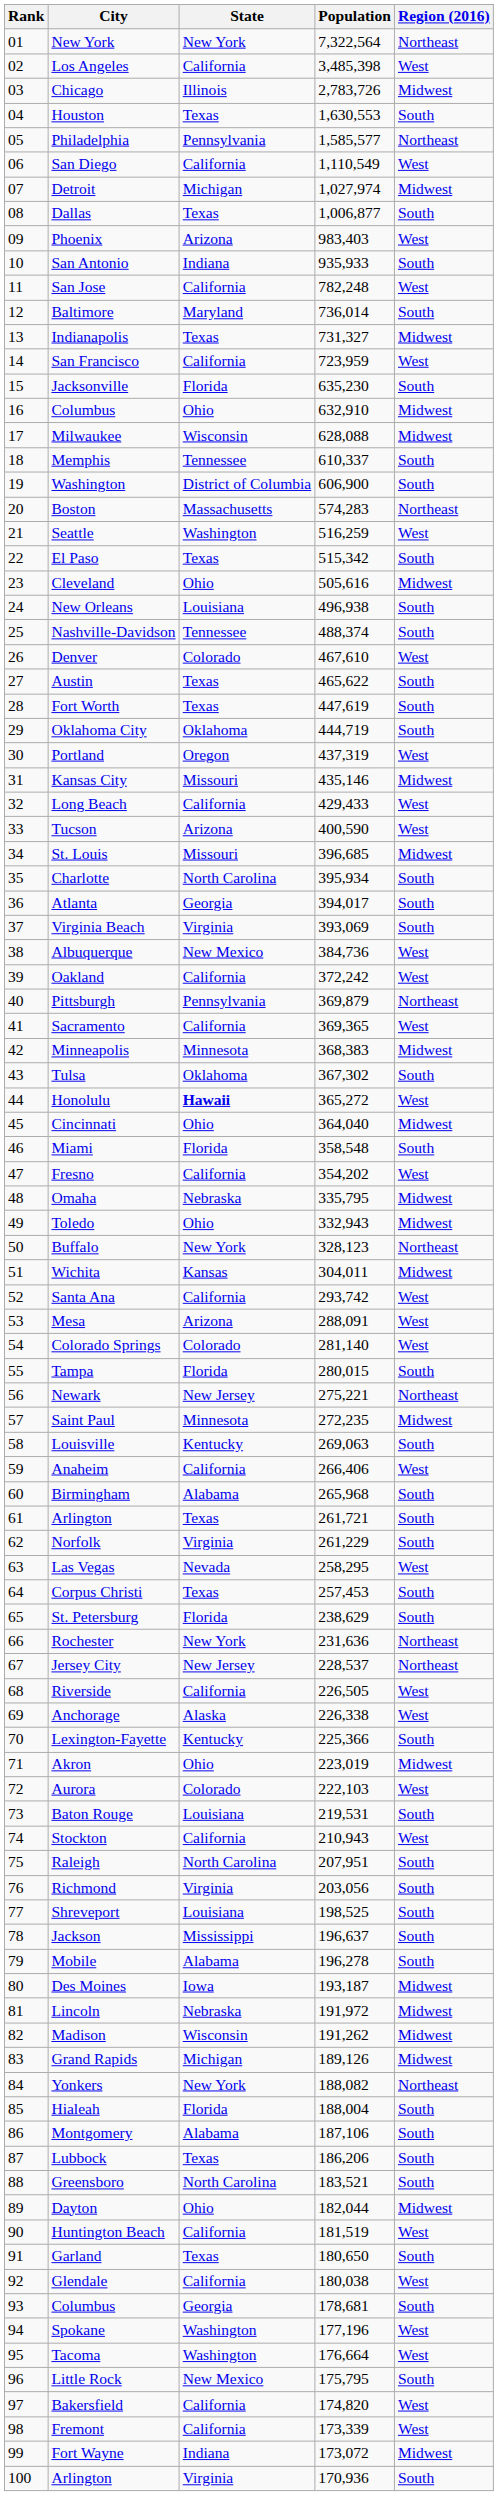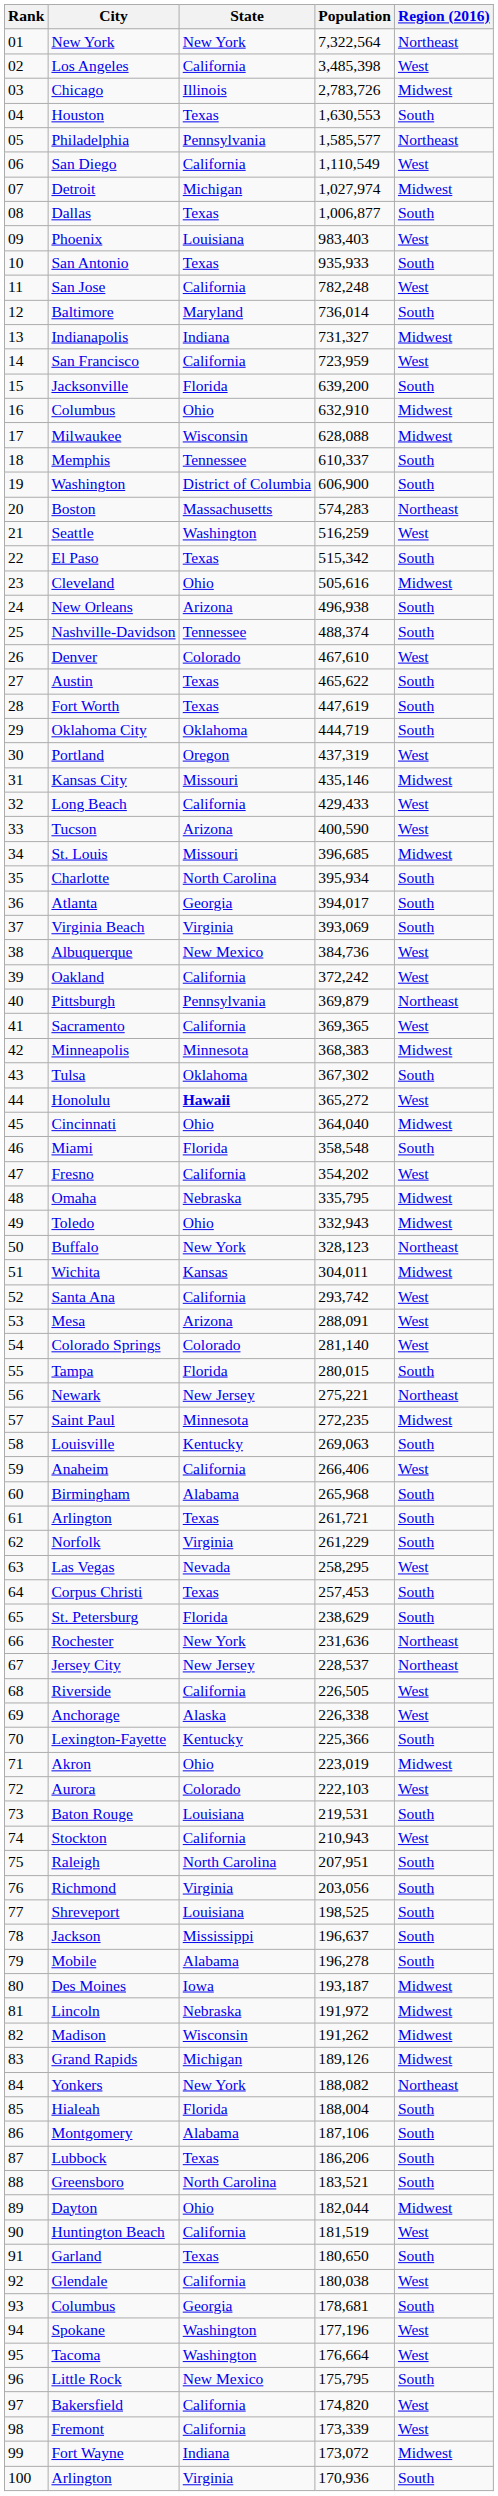 <table class="wikitable sortable">
 <tr>
 <th>Rank</th>
 <th>City</th>
 <th>State</th>
 <th>Population</th>
 <th><a href='#'>Region (2016)</a></th>
 </tr>
 <tr>
 <td>01</td>
 <td><a href='#'>New York</a></td>
 <td><a href='#'>New York</a></td>
 <td>7,322,564</td>
 <td><a href='#'>Northeast</a></td>
 </tr>
 <tr>
 <td>02</td>
 <td><a href='#'>Los Angeles</a></td>
 <td><a href='#'>California</a></td>
 <td>3,485,398</td>
 <td><a href='#'>West</a></td>
 </tr>
 <tr>
 <td>03</td>
 <td><a href='#'>Chicago</a></td>
 <td><a href='#'>Illinois</a></td>
 <td>2,783,726</td>
 <td><a href='#'>Midwest</a></td>
 </tr>
 <tr>
 <td>04</td>
 <td><a href='#'>Houston</a></td>
 <td><a href='#'>Texas</a></td>
 <td>1,630,553</td>
 <td><a href='#'>South</a></td>
 </tr>
 <tr>
 <td>05</td>
 <td><a href='#'>Philadelphia</a></td>
 <td><a href='#'>Pennsylvania</a></td>
 <td>1,585,577</td>
 <td><a href='#'>Northeast</a></td>
 </tr>
 <tr>
 <td>06</td>
 <td><a href='#'>San Diego</a></td>
 <td><a href='#'>California</a></td>
 <td>1,110,549</td>
 <td><a href='#'>West</a></td>
 </tr>
 <tr>
 <td>07</td>
 <td><a href='#'>Detroit</a></td>
 <td><a href='#'>Michigan</a></td>
 <td>1,027,974</td>
 <td><a href='#'>Midwest</a></td>
 </tr>
 <tr>
 <td>08</td>
 <td><a href='#'>Dallas</a></td>
 <td><a href='#'>Texas</a></td>
 <td>1,006,877</td>
 <td><a href='#'>South</a></td>
 </tr>
 <tr>
 <td>09</td>
 <td><a href='#'>Phoenix</a></td>
-<td><a href='#'>Arizona</a></td>
+<td><a href='#'>Louisiana</a></td>
 <td>983,403</td>
 <td><a href='#'>West</a></td>
 </tr>
 <tr>
 <td>10</td>
 <td><a href='#'>San Antonio</a></td>
-<td><a href='#'>Indiana</a></td>
+<td><a href='#'>Texas</a></td>
 <td>935,933</td>
 <td><a href='#'>South</a></td>
 </tr>
 <tr>
 <td>11</td>
 <td><a href='#'>San Jose</a></td>
 <td><a href='#'>California</a></td>
 <td>782,248</td>
 <td><a href='#'>West</a></td>
 </tr>
 <tr>
 <td>12</td>
 <td><a href='#'>Baltimore</a></td>
 <td><a href='#'>Maryland</a></td>
 <td>736,014</td>
 <td><a href='#'>South</a></td>
 </tr>
 <tr>
 <td>13</td>
 <td><a href='#'>Indianapolis</a></td>
-<td><a href='#'>Texas</a></td>
+<td><a href='#'>Indiana</a></td>
 <td>731,327</td>
 <td><a href='#'>Midwest</a></td>
 </tr>
 <tr>
 <td>14</td>
 <td><a href='#'>San Francisco</a></td>
 <td><a href='#'>California</a></td>
 <td>723,959</td>
 <td><a href='#'>West</a></td>
 </tr>
 <tr>
 <td>15</td>
 <td><a href='#'>Jacksonville</a></td>
 <td><a href='#'>Florida</a></td>
-<td>635,230</td>
+<td>639,200</td>
 <td><a href='#'>South</a></td>
 </tr>
 <tr>
 <td>16</td>
 <td><a href='#'>Columbus</a></td>
 <td><a href='#'>Ohio</a></td>
 <td>632,910</td>
 <td><a href='#'>Midwest</a></td>
 </tr>
 <tr>
 <td>17</td>
 <td><a href='#'>Milwaukee</a></td>
 <td><a href='#'>Wisconsin</a></td>
 <td>628,088</td>
 <td><a href='#'>Midwest</a></td>
 </tr>
 <tr>
 <td>18</td>
 <td><a href='#'>Memphis</a></td>
 <td><a href='#'>Tennessee</a></td>
 <td>610,337</td>
 <td><a href='#'>South</a></td>
 </tr>
 <tr>
 <td>19</td>
 <td><a href='#'>Washington</a></td>
 <td><a href='#'>District of Columbia</a></td>
 <td>606,900</td>
 <td><a href='#'>South</a></td>
 </tr>
 <tr>
 <td>20</td>
 <td><a href='#'>Boston</a></td>
 <td><a href='#'>Massachusetts</a></td>
 <td>574,283</td>
 <td><a href='#'>Northeast</a></td>
 </tr>
 <tr>
 <td>21</td>
 <td><a href='#'>Seattle</a></td>
 <td><a href='#'>Washington</a></td>
 <td>516,259</td>
 <td><a href='#'>West</a></td>
 </tr>
 <tr>
 <td>22</td>
 <td><a href='#'>El Paso</a></td>
 <td><a href='#'>Texas</a></td>
 <td>515,342</td>
 <td><a href='#'>South</a></td>
 </tr>
 <tr>
 <td>23</td>
 <td><a href='#'>Cleveland</a></td>
 <td><a href='#'>Ohio</a></td>
 <td>505,616</td>
 <td><a href='#'>Midwest</a></td>
 </tr>
 <tr>
 <td>24</td>
 <td><a href='#'>New Orleans</a></td>
-<td><a href='#'>Louisiana</a></td>
+<td><a href='#'>Arizona</a></td>
 <td>496,938</td>
 <td><a href='#'>South</a></td>
 </tr>
 <tr>
 <td>25</td>
 <td><a href='#'>Nashville-Davidson</a></td>
 <td><a href='#'>Tennessee</a></td>
 <td>488,374</td>
 <td><a href='#'>South</a></td>
 </tr>
 <tr>
 <td>26</td>
 <td><a href='#'>Denver</a></td>
 <td><a href='#'>Colorado</a></td>
 <td>467,610</td>
 <td><a href='#'>West</a></td>
 </tr>
 <tr>
 <td>27</td>
 <td><a href='#'>Austin</a></td>
 <td><a href='#'>Texas</a></td>
 <td>465,622</td>
 <td><a href='#'>South</a></td>
 </tr>
 <tr>
 <td>28</td>
 <td><a href='#'>Fort Worth</a></td>
 <td><a href='#'>Texas</a></td>
 <td>447,619</td>
 <td><a href='#'>South</a></td>
 </tr>
 <tr>
 <td>29</td>
 <td><a href='#'>Oklahoma City</a></td>
 <td><a href='#'>Oklahoma</a></td>
 <td>444,719</td>
 <td><a href='#'>South</a></td>
 </tr>
 <tr>
 <td>30</td>
 <td><a href='#'>Portland</a></td>
 <td><a href='#'>Oregon</a></td>
 <td>437,319</td>
 <td><a href='#'>West</a></td>
 </tr>
 <tr>
 <td>31</td>
 <td><a href='#'>Kansas City</a></td>
 <td><a href='#'>Missouri</a></td>
 <td>435,146</td>
 <td><a href='#'>Midwest</a></td>
 </tr>
 <tr>
 <td>32</td>
 <td><a href='#'>Long Beach</a></td>
 <td><a href='#'>California</a></td>
 <td>429,433</td>
 <td><a href='#'>West</a></td>
 </tr>
 <tr>
 <td>33</td>
 <td><a href='#'>Tucson</a></td>
 <td><a href='#'>Arizona</a></td>
 <td>400,590</td>
 <td><a href='#'>West</a></td>
 </tr>
 <tr>
 <td>34</td>
 <td><a href='#'>St. Louis</a></td>
 <td><a href='#'>Missouri</a></td>
 <td>396,685</td>
 <td><a href='#'>Midwest</a></td>
 </tr>
 <tr>
 <td>35</td>
 <td><a href='#'>Charlotte</a></td>
 <td><a href='#'>North Carolina</a></td>
 <td>395,934</td>
 <td><a href='#'>South</a></td>
 </tr>
 <tr>
 <td>36</td>
 <td><a href='#'>Atlanta</a></td>
 <td><a href='#'>Georgia</a></td>
 <td>394,017</td>
 <td><a href='#'>South</a></td>
 </tr>
 <tr>
 <td>37</td>
 <td><a href='#'>Virginia Beach</a></td>
 <td><a href='#'>Virginia</a></td>
 <td>393,069</td>
 <td><a href='#'>South</a></td>
 </tr>
 <tr>
 <td>38</td>
 <td><a href='#'>Albuquerque</a></td>
 <td><a href='#'>New Mexico</a></td>
 <td>384,736</td>
 <td><a href='#'>West</a></td>
 </tr>
 <tr>
 <td>39</td>
 <td><a href='#'>Oakland</a></td>
 <td><a href='#'>California</a></td>
 <td>372,242</td>
 <td><a href='#'>West</a></td>
 </tr>
 <tr>
 <td>40</td>
 <td><a href='#'>Pittsburgh</a></td>
 <td><a href='#'>Pennsylvania</a></td>
 <td>369,879</td>
 <td><a href='#'>Northeast</a></td>
 </tr>
 <tr>
 <td>41</td>
 <td><a href='#'>Sacramento</a></td>
 <td><a href='#'>California</a></td>
 <td>369,365</td>
 <td><a href='#'>West</a></td>
 </tr>
 <tr>
 <td>42</td>
 <td><a href='#'>Minneapolis</a></td>
 <td><a href='#'>Minnesota</a></td>
 <td>368,383</td>
 <td><a href='#'>Midwest</a></td>
 </tr>
 <tr>
 <td>43</td>
 <td><a href='#'>Tulsa</a></td>
 <td><a href='#'>Oklahoma</a></td>
 <td>367,302</td>
 <td><a href='#'>South</a></td>
 </tr>
 <tr>
 <td>44</td>
 <td><a href='#'>Honolulu</a></td>
 <td><strong><a href='#'>Hawaii</a></strong></td>
 <td>365,272</td>
 <td><a href='#'>West</a></td>
 </tr>
 <tr>
 <td>45</td>
 <td><a href='#'>Cincinnati</a></td>
 <td><a href='#'>Ohio</a></td>
 <td>364,040</td>
 <td><a href='#'>Midwest</a></td>
 </tr>
 <tr>
 <td>46</td>
 <td><a href='#'>Miami</a></td>
 <td><a href='#'>Florida</a></td>
 <td>358,548</td>
 <td><a href='#'>South</a></td>
 </tr>
 <tr>
 <td>47</td>
 <td><a href='#'>Fresno</a></td>
 <td><a href='#'>California</a></td>
 <td>354,202</td>
 <td><a href='#'>West</a></td>
 </tr>
 <tr>
 <td>48</td>
 <td><a href='#'>Omaha</a></td>
 <td><a href='#'>Nebraska</a></td>
 <td>335,795</td>
 <td><a href='#'>Midwest</a></td>
 </tr>
 <tr>
 <td>49</td>
 <td><a href='#'>Toledo</a></td>
 <td><a href='#'>Ohio</a></td>
 <td>332,943</td>
 <td><a href='#'>Midwest</a></td>
 </tr>
 <tr>
 <td>50</td>
 <td><a href='#'>Buffalo</a></td>
 <td><a href='#'>New York</a></td>
 <td>328,123</td>
 <td><a href='#'>Northeast</a></td>
 </tr>
 <tr>
 <td>51</td>
 <td><a href='#'>Wichita</a></td>
 <td><a href='#'>Kansas</a></td>
 <td>304,011</td>
 <td><a href='#'>Midwest</a></td>
 </tr>
 <tr>
 <td>52</td>
 <td><a href='#'>Santa Ana</a></td>
 <td><a href='#'>California</a></td>
 <td>293,742</td>
 <td><a href='#'>West</a></td>
 </tr>
 <tr>
 <td>53</td>
 <td><a href='#'>Mesa</a></td>
 <td><a href='#'>Arizona</a></td>
 <td>288,091</td>
 <td><a href='#'>West</a></td>
 </tr>
 <tr>
 <td>54</td>
 <td><a href='#'>Colorado Springs</a></td>
 <td><a href='#'>Colorado</a></td>
 <td>281,140</td>
 <td><a href='#'>West</a></td>
 </tr>
 <tr>
 <td>55</td>
 <td><a href='#'>Tampa</a></td>
 <td><a href='#'>Florida</a></td>
 <td>280,015</td>
 <td><a href='#'>South</a></td>
 </tr>
 <tr>
 <td>56</td>
 <td><a href='#'>Newark</a></td>
 <td><a href='#'>New Jersey</a></td>
 <td>275,221</td>
 <td><a href='#'>Northeast</a></td>
 </tr>
 <tr>
 <td>57</td>
 <td><a href='#'>Saint Paul</a></td>
 <td><a href='#'>Minnesota</a></td>
 <td>272,235</td>
 <td><a href='#'>Midwest</a></td>
 </tr>
 <tr>
 <td>58</td>
 <td><a href='#'>Louisville</a></td>
 <td><a href='#'>Kentucky</a></td>
 <td>269,063</td>
 <td><a href='#'>South</a></td>
 </tr>
 <tr>
 <td>59</td>
 <td><a href='#'>Anaheim</a></td>
 <td><a href='#'>California</a></td>
 <td>266,406</td>
 <td><a href='#'>West</a></td>
 </tr>
 <tr>
 <td>60</td>
 <td><a href='#'>Birmingham</a></td>
 <td><a href='#'>Alabama</a></td>
 <td>265,968</td>
 <td><a href='#'>South</a></td>
 </tr>
 <tr>
 <td>61</td>
 <td><a href='#'>Arlington</a></td>
 <td><a href='#'>Texas</a></td>
 <td>261,721</td>
 <td><a href='#'>South</a></td>
 </tr>
 <tr>
 <td>62</td>
 <td><a href='#'>Norfolk</a></td>
 <td><a href='#'>Virginia</a></td>
 <td>261,229</td>
 <td><a href='#'>South</a></td>
 </tr>
 <tr>
 <td>63</td>
 <td><a href='#'>Las Vegas</a></td>
 <td><a href='#'>Nevada</a></td>
 <td>258,295</td>
 <td><a href='#'>West</a></td>
 </tr>
 <tr>
 <td>64</td>
 <td><a href='#'>Corpus Christi</a></td>
 <td><a href='#'>Texas</a></td>
 <td>257,453</td>
 <td><a href='#'>South</a></td>
 </tr>
 <tr>
 <td>65</td>
 <td><a href='#'>St. Petersburg</a></td>
 <td><a href='#'>Florida</a></td>
 <td>238,629</td>
 <td><a href='#'>South</a></td>
 </tr>
 <tr>
 <td>66</td>
 <td><a href='#'>Rochester</a></td>
 <td><a href='#'>New York</a></td>
 <td>231,636</td>
 <td><a href='#'>Northeast</a></td>
 </tr>
 <tr>
 <td>67</td>
 <td><a href='#'>Jersey City</a></td>
 <td><a href='#'>New Jersey</a></td>
 <td>228,537</td>
 <td><a href='#'>Northeast</a></td>
 </tr>
 <tr>
 <td>68</td>
 <td><a href='#'>Riverside</a></td>
 <td><a href='#'>California</a></td>
 <td>226,505</td>
 <td><a href='#'>West</a></td>
 </tr>
 <tr>
 <td>69</td>
 <td><a href='#'>Anchorage</a></td>
 <td><a href='#'>Alaska</a></td>
 <td>226,338</td>
 <td><a href='#'>West</a></td>
 </tr>
 <tr>
 <td>70</td>
 <td><a href='#'>Lexington-Fayette</a></td>
 <td><a href='#'>Kentucky</a></td>
 <td>225,366</td>
 <td><a href='#'>South</a></td>
 </tr>
 <tr>
 <td>71</td>
 <td><a href='#'>Akron</a></td>
 <td><a href='#'>Ohio</a></td>
 <td>223,019</td>
 <td><a href='#'>Midwest</a></td>
 </tr>
 <tr>
 <td>72</td>
 <td><a href='#'>Aurora</a></td>
 <td><a href='#'>Colorado</a></td>
 <td>222,103</td>
 <td><a href='#'>West</a></td>
 </tr>
 <tr>
 <td>73</td>
 <td><a href='#'>Baton Rouge</a></td>
 <td><a href='#'>Louisiana</a></td>
 <td>219,531</td>
 <td><a href='#'>South</a></td>
 </tr>
 <tr>
 <td>74</td>
 <td><a href='#'>Stockton</a></td>
 <td><a href='#'>California</a></td>
 <td>210,943</td>
 <td><a href='#'>West</a></td>
 </tr>
 <tr>
 <td>75</td>
 <td><a href='#'>Raleigh</a></td>
 <td><a href='#'>North Carolina</a></td>
 <td>207,951</td>
 <td><a href='#'>South</a></td>
 </tr>
 <tr>
 <td>76</td>
 <td><a href='#'>Richmond</a></td>
 <td><a href='#'>Virginia</a></td>
 <td>203,056</td>
 <td><a href='#'>South</a></td>
 </tr>
 <tr>
 <td>77</td>
 <td><a href='#'>Shreveport</a></td>
 <td><a href='#'>Louisiana</a></td>
 <td>198,525</td>
 <td><a href='#'>South</a></td>
 </tr>
 <tr>
 <td>78</td>
 <td><a href='#'>Jackson</a></td>
 <td><a href='#'>Mississippi</a></td>
 <td>196,637</td>
 <td><a href='#'>South</a></td>
 </tr>
 <tr>
 <td>79</td>
 <td><a href='#'>Mobile</a></td>
 <td><a href='#'>Alabama</a></td>
 <td>196,278</td>
 <td><a href='#'>South</a></td>
 </tr>
 <tr>
 <td>80</td>
 <td><a href='#'>Des Moines</a></td>
 <td><a href='#'>Iowa</a></td>
 <td>193,187</td>
 <td><a href='#'>Midwest</a></td>
 </tr>
 <tr>
 <td>81</td>
 <td><a href='#'>Lincoln</a></td>
 <td><a href='#'>Nebraska</a></td>
 <td>191,972</td>
 <td><a href='#'>Midwest</a></td>
 </tr>
 <tr>
 <td>82</td>
 <td><a href='#'>Madison</a></td>
 <td><a href='#'>Wisconsin</a></td>
 <td>191,262</td>
 <td><a href='#'>Midwest</a></td>
 </tr>
 <tr>
 <td>83</td>
 <td><a href='#'>Grand Rapids</a></td>
 <td><a href='#'>Michigan</a></td>
 <td>189,126</td>
 <td><a href='#'>Midwest</a></td>
 </tr>
 <tr>
 <td>84</td>
 <td><a href='#'>Yonkers</a></td>
 <td><a href='#'>New York</a></td>
 <td>188,082</td>
 <td><a href='#'>Northeast</a></td>
 </tr>
 <tr>
 <td>85</td>
 <td><a href='#'>Hialeah</a></td>
 <td><a href='#'>Florida</a></td>
 <td>188,004</td>
 <td><a href='#'>South</a></td>
 </tr>
 <tr>
 <td>86</td>
 <td><a href='#'>Montgomery</a></td>
 <td><a href='#'>Alabama</a></td>
 <td>187,106</td>
 <td><a href='#'>South</a></td>
 </tr>
 <tr>
 <td>87</td>
 <td><a href='#'>Lubbock</a></td>
 <td><a href='#'>Texas</a></td>
 <td>186,206</td>
 <td><a href='#'>South</a></td>
 </tr>
 <tr>
 <td>88</td>
 <td><a href='#'>Greensboro</a></td>
 <td><a href='#'>North Carolina</a></td>
 <td>183,521</td>
 <td><a href='#'>South</a></td>
 </tr>
 <tr>
 <td>89</td>
 <td><a href='#'>Dayton</a></td>
 <td><a href='#'>Ohio</a></td>
 <td>182,044</td>
 <td><a href='#'>Midwest</a></td>
 </tr>
 <tr>
 <td>90</td>
 <td><a href='#'>Huntington Beach</a></td>
 <td><a href='#'>California</a></td>
 <td>181,519</td>
 <td><a href='#'>West</a></td>
 </tr>
 <tr>
 <td>91</td>
 <td><a href='#'>Garland</a></td>
 <td><a href='#'>Texas</a></td>
 <td>180,650</td>
 <td><a href='#'>South</a></td>
 </tr>
 <tr>
 <td>92</td>
 <td><a href='#'>Glendale</a></td>
 <td><a href='#'>California</a></td>
 <td>180,038</td>
 <td><a href='#'>West</a></td>
 </tr>
 <tr>
 <td>93</td>
 <td><a href='#'>Columbus</a></td>
 <td><a href='#'>Georgia</a></td>
 <td>178,681</td>
 <td><a href='#'>South</a></td>
 </tr>
 <tr>
 <td>94</td>
 <td><a href='#'>Spokane</a></td>
 <td><a href='#'>Washington</a></td>
 <td>177,196</td>
 <td><a href='#'>West</a></td>
 </tr>
 <tr>
 <td>95</td>
 <td><a href='#'>Tacoma</a></td>
 <td><a href='#'>Washington</a></td>
 <td>176,664</td>
 <td><a href='#'>West</a></td>
 </tr>
 <tr>
 <td>96</td>
 <td><a href='#'>Little Rock</a></td>
 <td><a href='#'>New Mexico</a></td>
 <td>175,795</td>
 <td><a href='#'>South</a></td>
 </tr>
 <tr>
 <td>97</td>
 <td><a href='#'>Bakersfield</a></td>
 <td><a href='#'>California</a></td>
 <td>174,820</td>
 <td><a href='#'>West</a></td>
 </tr>
 <tr>
 <td>98</td>
 <td><a href='#'>Fremont</a></td>
 <td><a href='#'>California</a></td>
 <td>173,339</td>
 <td><a href='#'>West</a></td>
 </tr>
 <tr>
 <td>99</td>
 <td><a href='#'>Fort Wayne</a></td>
 <td><a href='#'>Indiana</a></td>
 <td>173,072</td>
 <td><a href='#'>Midwest</a></td>
 </tr>
 <tr>
 <td>100</td>
 <td><a href='#'>Arlington</a></td>
 <td><a href='#'>Virginia</a></td>
 <td>170,936</td>
 <td><a href='#'>South</a></td>
 </tr>
 </table>
